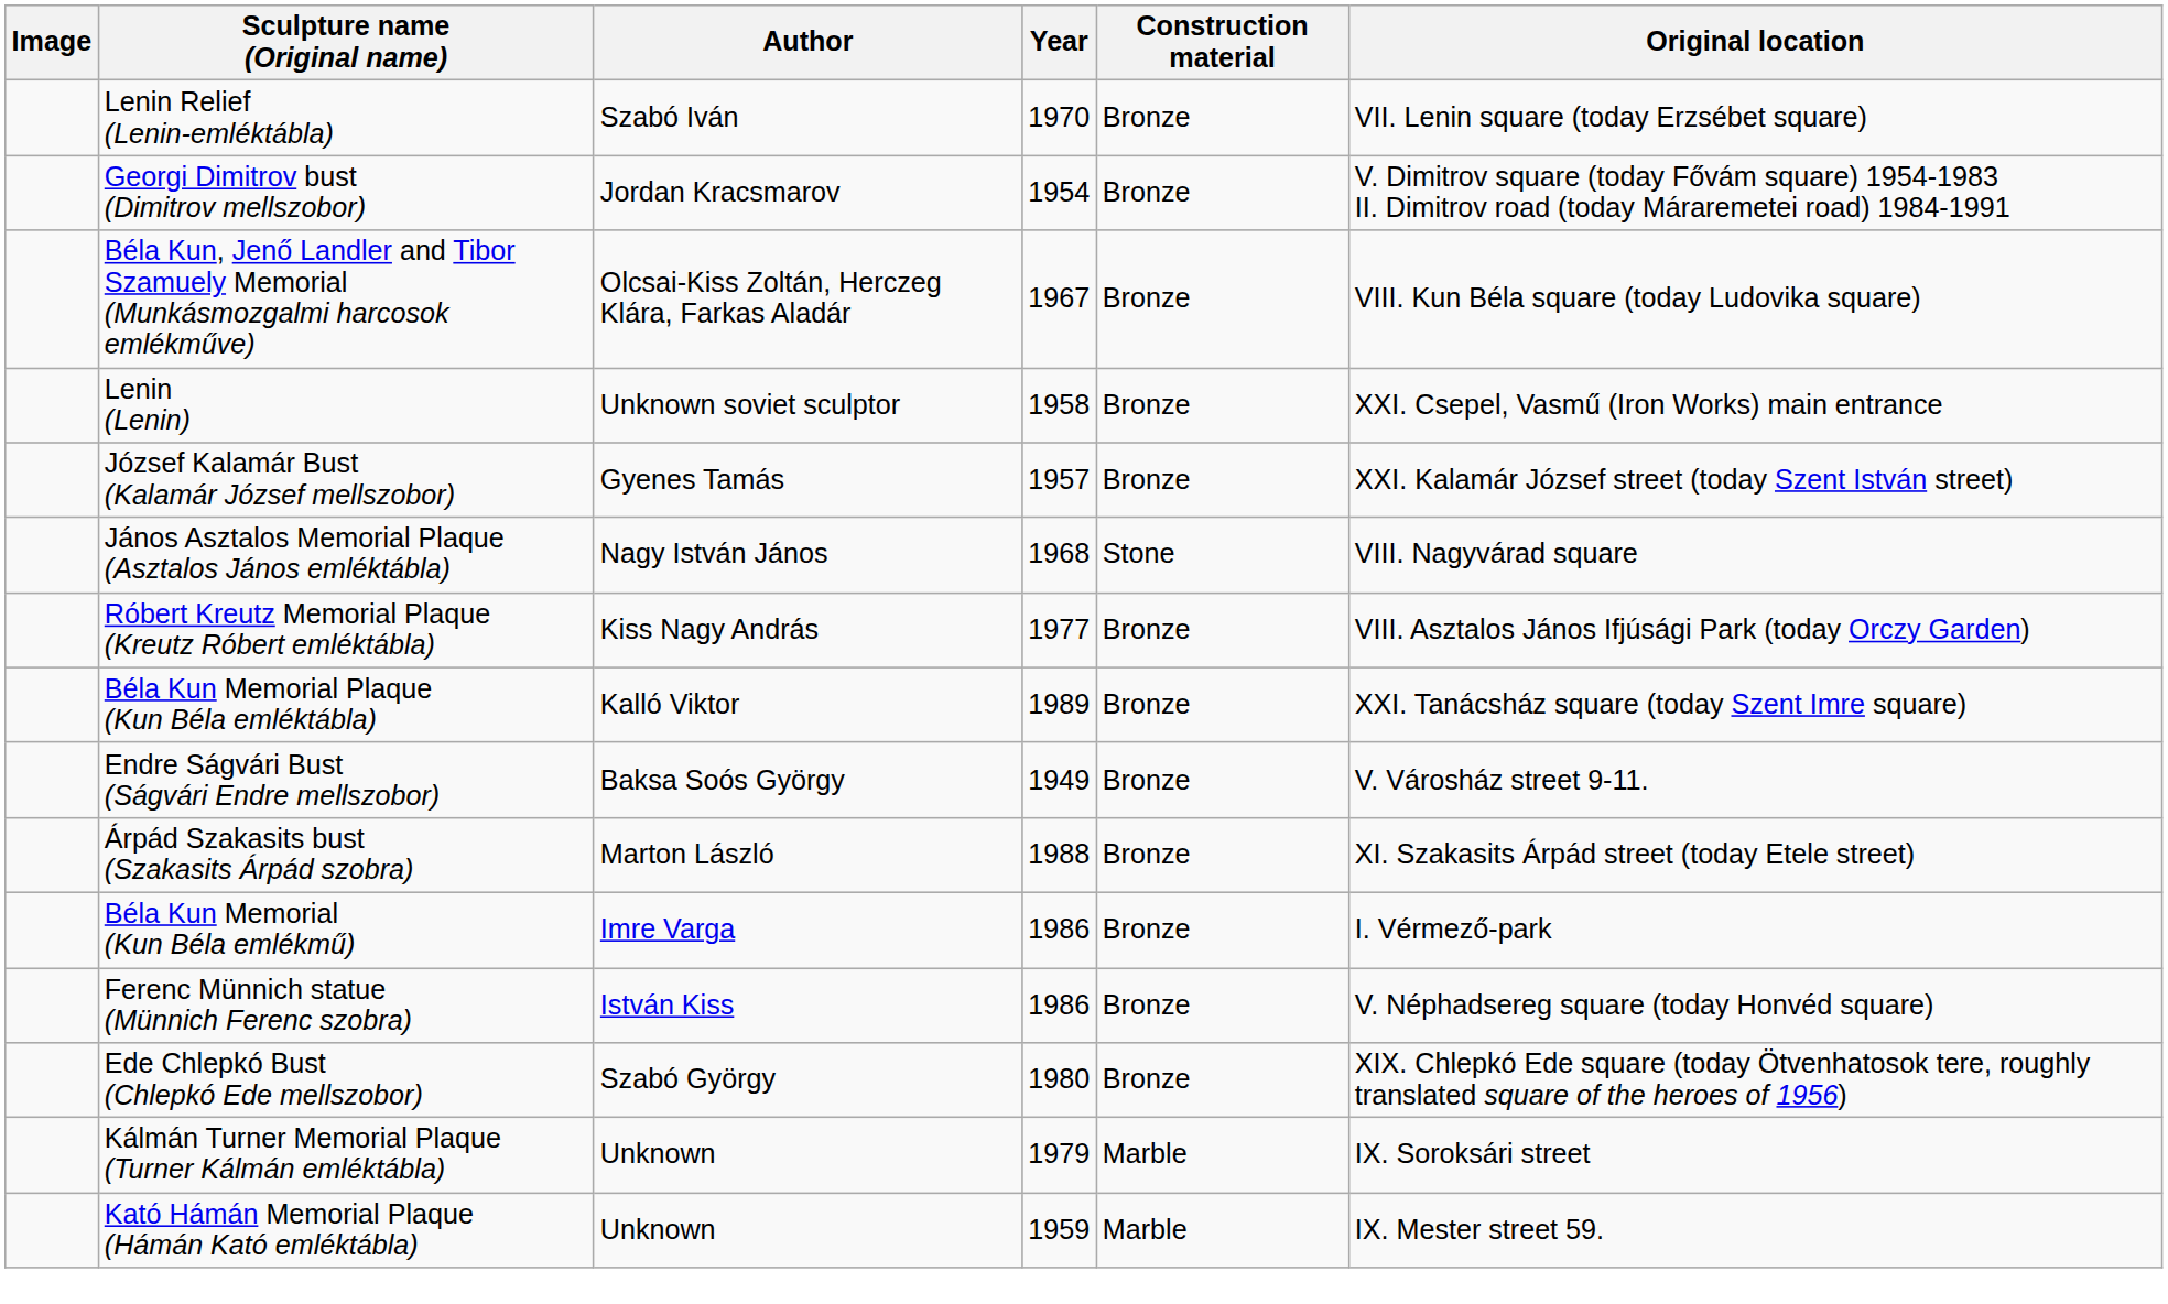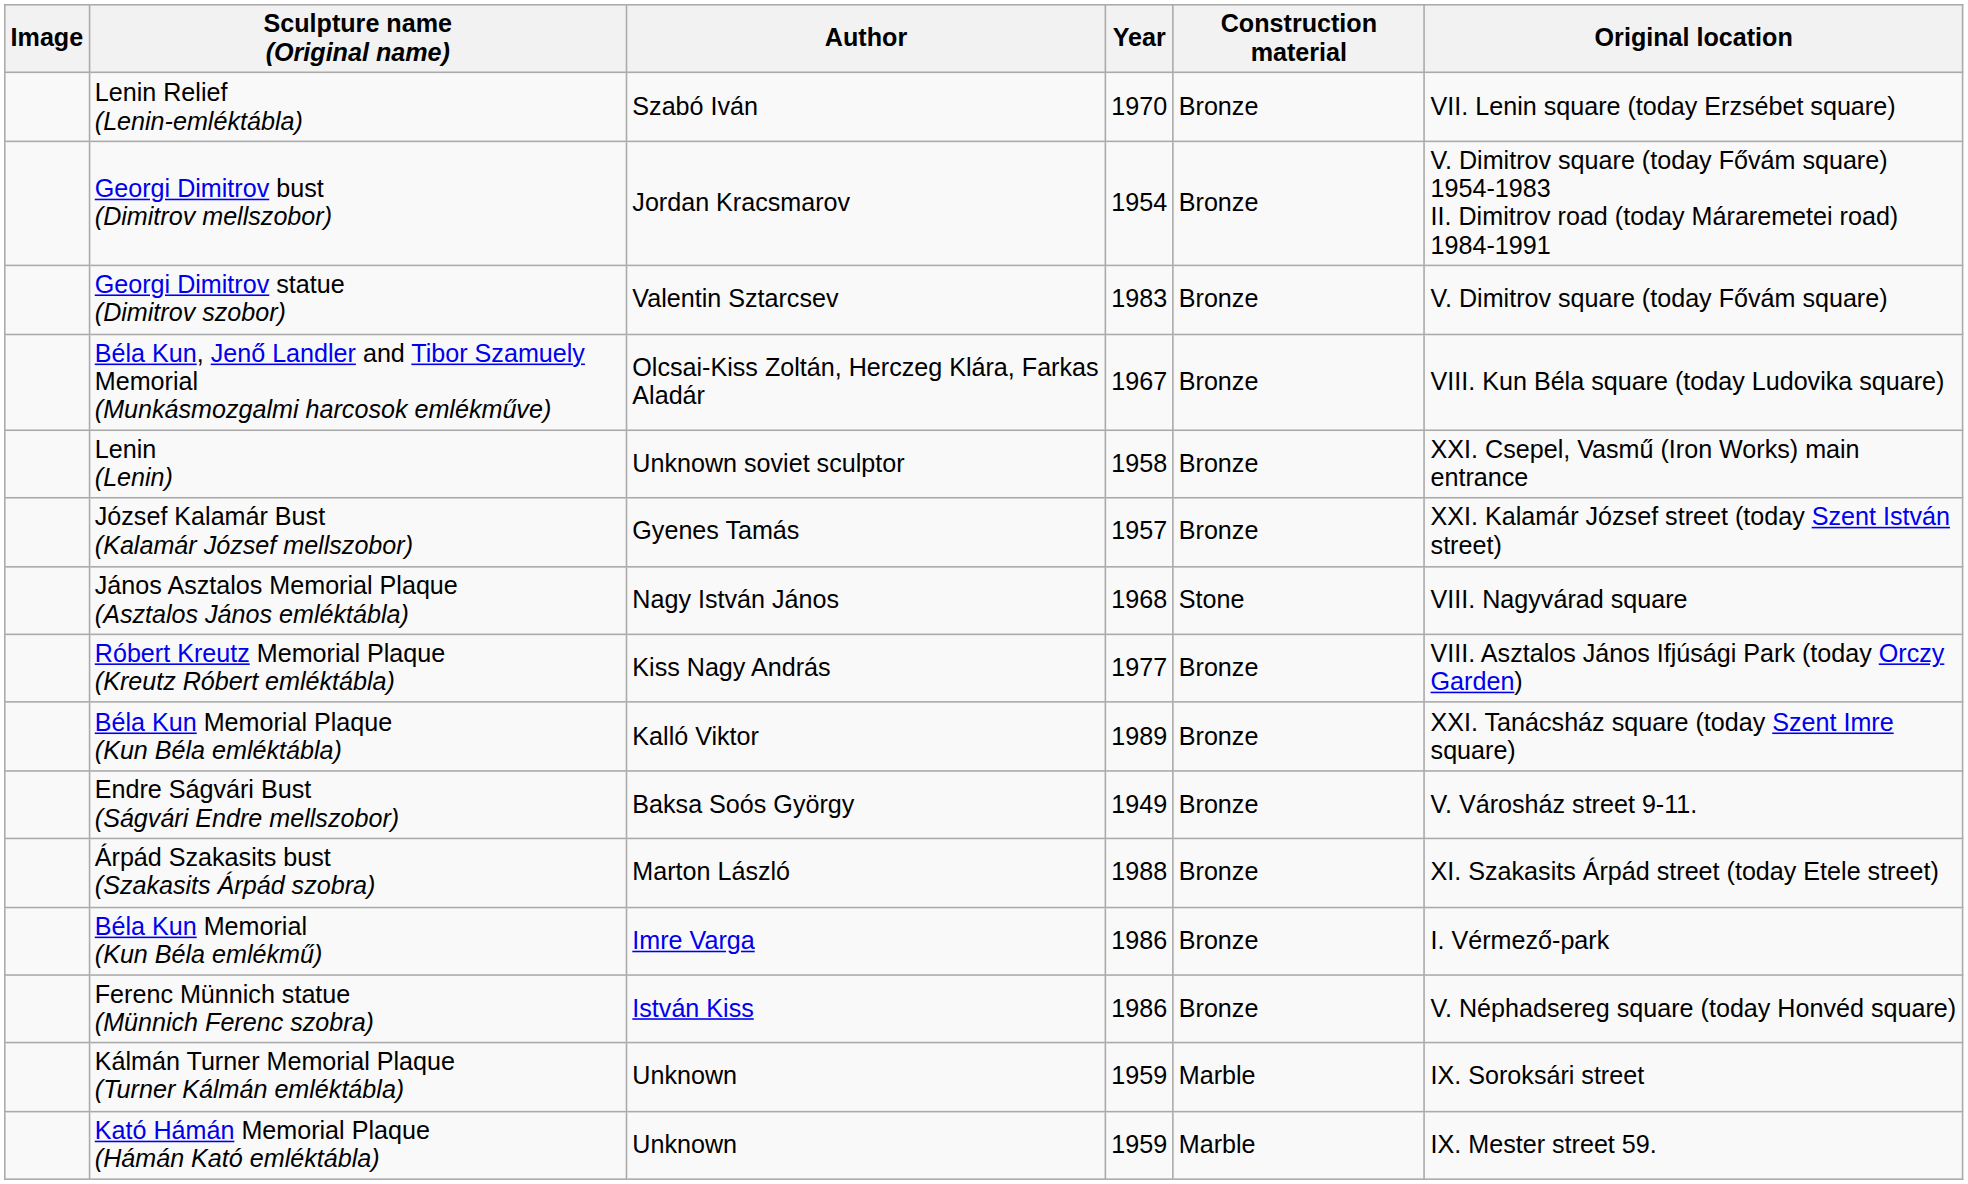 <table class=wikitable>
 <tr>
 <th>Image</th>
 <th>Sculpture name<br><em>(Original name)</em></th>
 <th>Author</th>
 <th>Year</th>
 <th>Construction material</th>
 <th>Original location</th>
 </tr>
 <tr>
 <td></td>
 <td>Lenin Relief<br><em>(Lenin-emléktábla)</em></td>
 <td>Szabó Iván</td>
 <td>1970</td>
 <td>Bronze</td>
 <td>VII. Lenin square (today Erzsébet square)</td>
 </tr>
 <tr>
 <td></td>
 <td><a href='#'>Georgi Dimitrov</a> bust<br><em>(Dimitrov mellszobor)</em></td>
 <td>Jordan Kracsmarov</td>
 <td>1954</td>
 <td>Bronze</td>
 <td>V. Dimitrov square (today Fővám square) 1954-1983<br>II. Dimitrov road (today Máraremetei road) 1984-1991</td>
+</tr>
+<tr>
+<td></td>
+<td><a href='#'>Georgi Dimitrov</a> statue<br><em>(Dimitrov szobor)</em></td>
+<td>Valentin Sztarcsev</td>
+<td>1983</td>
+<td>Bronze</td>
+<td>V. Dimitrov square (today Fővám square)</td>
 </tr>
 <tr>
 <td></td>
 <td><a href='#'>Béla Kun</a>, <a href='#'>Jenő Landler</a> and <a href='#'>Tibor Szamuely</a> Memorial<br><em>(Munkásmozgalmi harcosok emlékműve)</em></td>
 <td>Olcsai-Kiss Zoltán, Herczeg Klára, Farkas Aladár</td>
 <td>1967</td>
 <td>Bronze</td>
 <td>VIII. Kun Béla square (today Ludovika square)</td>
 </tr>
 <tr>
 <td></td>
 <td>Lenin<br><em>(Lenin)</em></td>
 <td>Unknown soviet sculptor</td>
 <td>1958</td>
 <td>Bronze</td>
 <td>XXI. Csepel, Vasmű (Iron Works) main entrance</td>
 </tr>
 <tr>
 <td></td>
 <td>József Kalamár Bust<br><em>(Kalamár József mellszobor)</em></td>
 <td>Gyenes Tamás</td>
 <td>1957</td>
 <td>Bronze</td>
 <td>XXI. Kalamár József street (today <a href='#'>Szent István</a> street)</td>
 </tr>
 <tr>
 <td></td>
 <td>János Asztalos Memorial Plaque<br><em>(Asztalos János emléktábla)</em></td>
 <td>Nagy István János</td>
 <td>1968</td>
 <td>Stone</td>
 <td>VIII. Nagyvárad square</td>
 </tr>
 <tr>
 <td></td>
 <td><a href='#'>Róbert Kreutz</a> Memorial Plaque<br><em>(Kreutz Róbert emléktábla)</em></td>
 <td>Kiss Nagy András</td>
 <td>1977</td>
 <td>Bronze</td>
 <td>VIII. Asztalos János Ifjúsági Park (today <a href='#'>Orczy Garden</a>)</td>
 </tr>
 <tr>
 <td></td>
 <td><a href='#'>Béla Kun</a> Memorial Plaque<br><em>(Kun Béla emléktábla)</em></td>
 <td>Kalló Viktor</td>
 <td>1989</td>
 <td>Bronze</td>
 <td>XXI. Tanácsház square (today <a href='#'>Szent Imre</a> square)</td>
 </tr>
 <tr>
 <td></td>
 <td>Endre Ságvári Bust<br><em>(Ságvári Endre mellszobor)</em></td>
 <td>Baksa Soós György</td>
 <td>1949</td>
 <td>Bronze</td>
 <td>V. Városház street 9-11.</td>
 </tr>
 <tr>
 <td></td>
 <td>Árpád Szakasits bust<br><em>(Szakasits Árpád szobra)</em></td>
 <td>Marton László</td>
 <td>1988</td>
 <td>Bronze</td>
 <td>XI. Szakasits Árpád street (today Etele street)</td>
 </tr>
 <tr>
 <td></td>
 <td><a href='#'>Béla Kun</a> Memorial<br><em>(Kun Béla emlékmű)</em></td>
 <td><a href='#'>Imre Varga</a></td>
 <td>1986</td>
 <td>Bronze</td>
 <td>I. Vérmező-park</td>
 </tr>
 <tr>
 <td></td>
 <td>Ferenc Münnich statue<br><em>(Münnich Ferenc szobra)</em></td>
 <td><a href='#'>István Kiss</a></td>
 <td>1986</td>
 <td>Bronze</td>
 <td>V. Néphadsereg square (today Honvéd square)</td>
 </tr>
 <tr>
 <td></td>
-<td>Ede Chlepkó Bust<br><em>(Chlepkó Ede mellszobor)</em></td>
-<td>Szabó György</td>
-<td>1980</td>
-<td>Bronze</td>
-<td>XIX. Chlepkó Ede square (today Ötvenhatosok tere, roughly translated <em>square of the heroes of <a href='#'>1956</a></em>)</td>
-</tr>
-<tr>
-<td></td>
 <td>Kálmán Turner Memorial Plaque<br><em>(Turner Kálmán emléktábla)</em></td>
 <td>Unknown</td>
-<td>1979</td>
+<td>1959</td>
 <td>Marble</td>
 <td>IX. Soroksári street</td>
 </tr>
 <tr>
 <td></td>
 <td><a href='#'>Kató Hámán</a> Memorial Plaque<br><em>(Hámán Kató emléktábla)</em></td>
 <td>Unknown</td>
 <td>1959</td>
 <td>Marble</td>
 <td>IX. Mester street 59.</td>
 </tr>
 </table>
